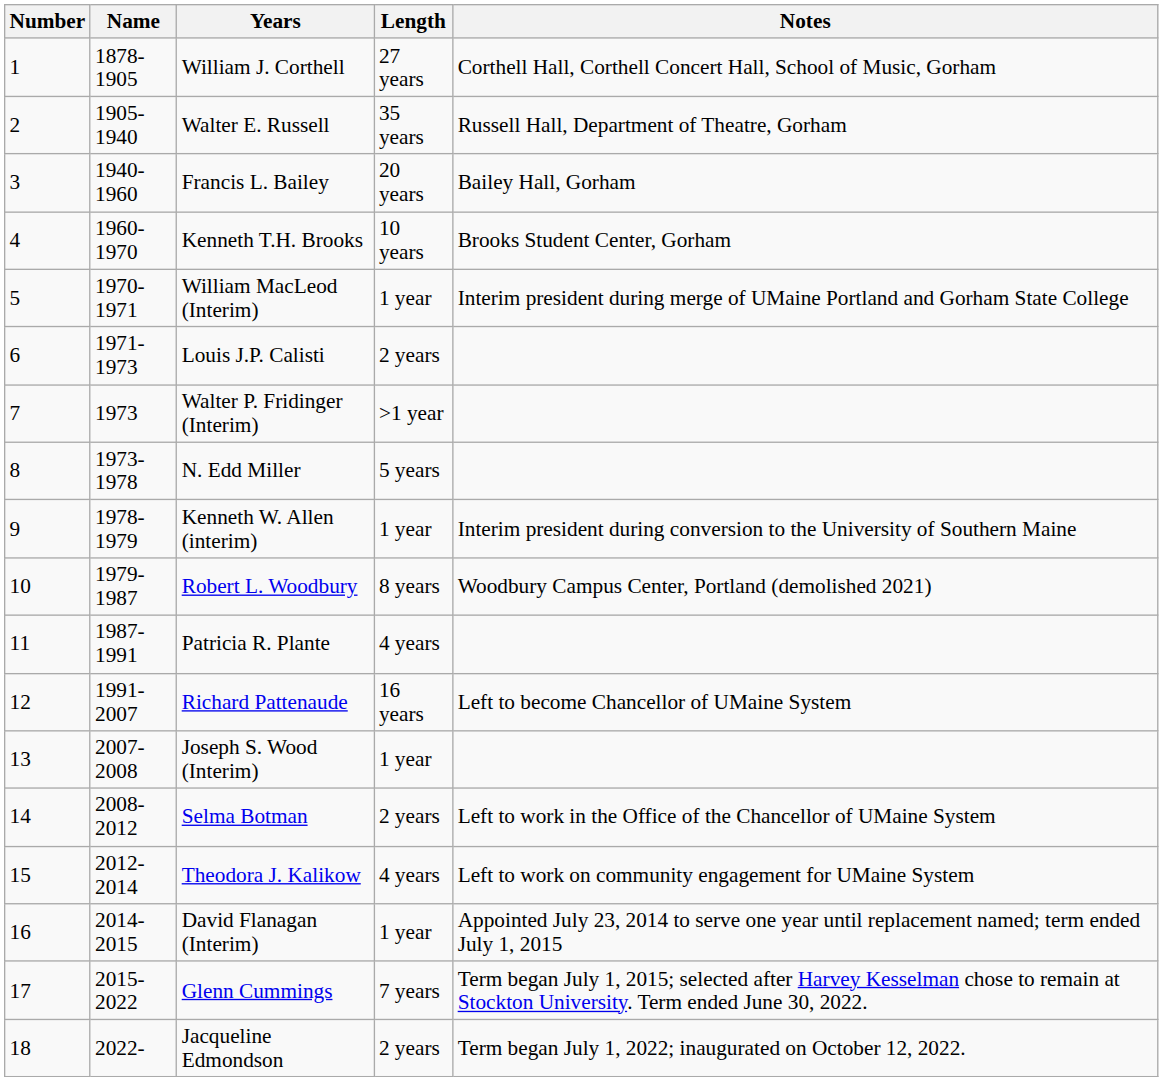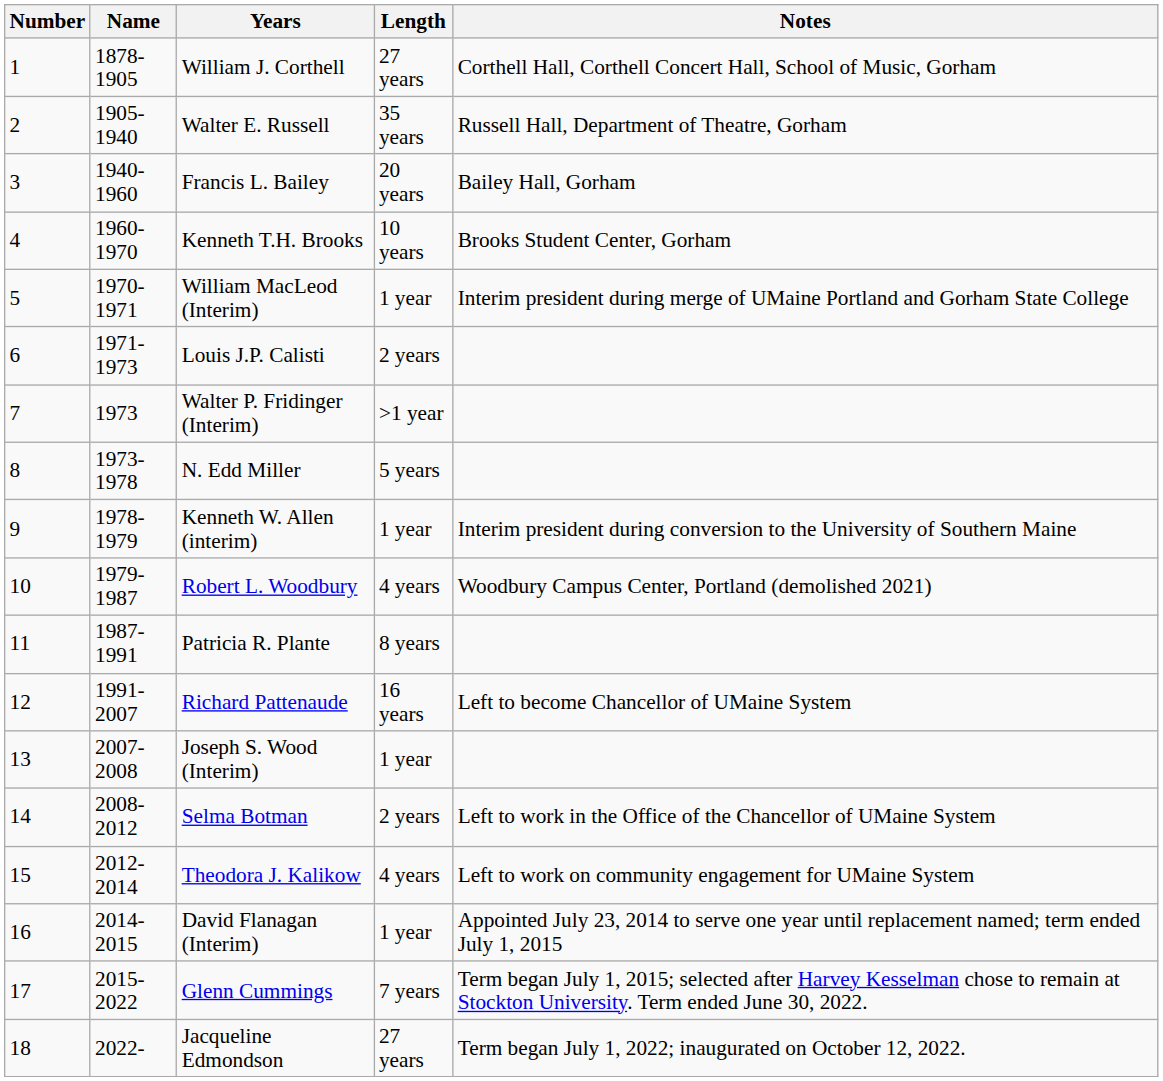 <table class="wikitable" border="1">
 <tr>
 <th>Number</th>
 <th>Name</th>
 <th>Years</th>
 <th>Length</th>
 <th>Notes</th>
 </tr>
 <tr>
 <td>1</td>
 <td>1878-1905</td>
 <td>William J. Corthell</td>
 <td>27 years</td>
 <td>Corthell Hall, Corthell Concert Hall, School of Music, Gorham</td>
 </tr>
 <tr>
 <td>2</td>
 <td>1905-1940</td>
 <td>Walter E. Russell</td>
 <td>35 years</td>
 <td>Russell Hall, Department of Theatre, Gorham</td>
 </tr>
 <tr>
 <td>3</td>
 <td>1940-1960</td>
 <td>Francis L. Bailey</td>
 <td>20 years</td>
 <td>Bailey Hall, Gorham</td>
 </tr>
 <tr>
 <td>4</td>
 <td>1960-1970</td>
 <td>Kenneth T.H. Brooks</td>
 <td>10 years</td>
 <td>Brooks Student Center, Gorham</td>
 </tr>
 <tr>
 <td>5</td>
 <td>1970-1971</td>
 <td>William MacLeod (Interim)</td>
 <td>1 year</td>
 <td>Interim president during merge of UMaine Portland and Gorham State College</td>
 </tr>
 <tr>
 <td>6</td>
 <td>1971-1973</td>
 <td>Louis J.P. Calisti</td>
 <td>2 years</td>
 <td></td>
 </tr>
 <tr>
 <td>7</td>
 <td>1973</td>
 <td>Walter P. Fridinger (Interim)</td>
 <td>>1 year</td>
 <td></td>
 </tr>
 <tr>
 <td>8</td>
 <td>1973-1978</td>
 <td>N. Edd Miller</td>
 <td>5 years</td>
 <td></td>
 </tr>
 <tr>
 <td>9</td>
 <td>1978-1979</td>
 <td>Kenneth W. Allen (interim)</td>
 <td>1 year</td>
 <td>Interim president during conversion to the University of Southern Maine</td>
 </tr>
 <tr>
 <td>10</td>
 <td>1979-1987</td>
 <td><a href='#'>Robert L. Woodbury</a></td>
-<td>8 years</td>
+<td>4 years</td>
 <td>Woodbury Campus Center, Portland (demolished 2021)</td>
 </tr>
 <tr>
 <td>11</td>
 <td>1987-1991</td>
 <td>Patricia R. Plante</td>
-<td>4 years</td>
+<td>8 years</td>
 </tr>
 <tr>
 <td>12</td>
 <td>1991-2007</td>
 <td><a href='#'>Richard Pattenaude</a></td>
 <td>16 years</td>
 <td>Left to become Chancellor of UMaine System</td>
 </tr>
 <tr>
 <td>13</td>
 <td>2007-2008</td>
 <td>Joseph S. Wood (Interim)</td>
 <td>1 year</td>
 <td></td>
 </tr>
 <tr>
 <td>14</td>
 <td>2008-2012</td>
 <td><a href='#'>Selma Botman</a></td>
 <td>2 years</td>
 <td>Left to work in the Office of the Chancellor of UMaine System</td>
 </tr>
 <tr>
 <td>15</td>
 <td>2012-2014</td>
 <td><a href='#'>Theodora J. Kalikow</a></td>
 <td>4 years</td>
 <td>Left to work on community engagement for UMaine System</td>
 </tr>
 <tr>
 <td>16</td>
 <td>2014-2015</td>
 <td>David Flanagan (Interim)</td>
 <td>1 year</td>
 <td>Appointed July 23, 2014 to serve one year until replacement named; term ended July 1, 2015</td>
 </tr>
 <tr>
 <td>17</td>
 <td>2015-2022</td>
 <td><a href='#'>Glenn Cummings</a></td>
 <td>7 years</td>
 <td>Term began July 1, 2015; selected after <a href='#'>Harvey Kesselman</a> chose to remain at <a href='#'>Stockton University</a>. Term ended June 30, 2022.</td>
 </tr>
 <tr>
 <td>18</td>
 <td>2022-</td>
 <td>Jacqueline Edmondson</td>
-<td>2 years</td>
+<td>27 years</td>
 <td>Term began July 1, 2022; inaugurated on October 12, 2022.</td>
 </tr>
 </table>
